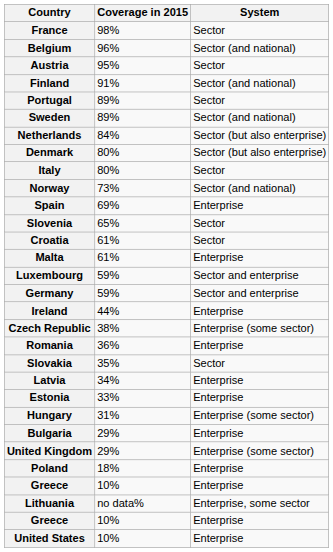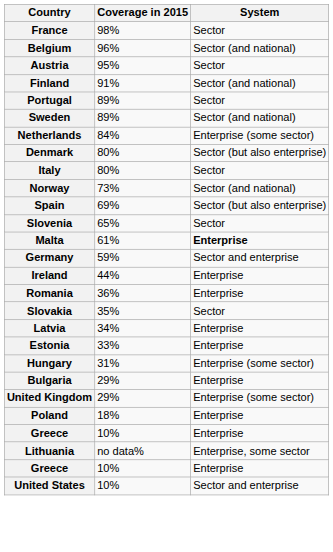 <table class="wikitable sortable" style=text-align: center">
 <tr>
 <th>Country</th>
 <th>Coverage in 2015</th>
 <th>System</th>
 </tr>
 <tr>
 <th scope=row>France</th>
 <td>98%</td>
 <td>Sector</td>
 </tr>
 <tr>
 <th scope=row>Belgium</th>
 <td>96%</td>
 <td>Sector (and national)</td>
 </tr>
 <tr>
 <th scope=row>Austria</th>
 <td>95%</td>
 <td>Sector</td>
 </tr>
 <tr>
 <th scope=row>Finland</th>
 <td>91%</td>
 <td>Sector (and national)</td>
 </tr>
 <tr>
 <th scope=row>Portugal</th>
 <td>89%</td>
 <td>Sector</td>
 </tr>
 <tr>
 <th scope=row>Sweden</th>
 <td>89%</td>
 <td>Sector (and national)</td>
 </tr>
 <tr>
 <th scope=row>Netherlands</th>
 <td>84%</td>
-<td>Sector (but also enterprise)</td>
+<td>Enterprise (some sector)</td>
 </tr>
 <tr>
 <th scope=row>Denmark</th>
 <td>80%</td>
 <td>Sector (but also enterprise)</td>
 </tr>
 <tr>
 <th scope=row>Italy</th>
 <td>80%</td>
 <td>Sector</td>
 </tr>
 <tr>
 <th scope=row>Norway</th>
 <td>73%</td>
 <td>Sector (and national)</td>
 </tr>
 <tr>
 <th scope=row>Spain</th>
 <td>69%</td>
-<td>Enterprise</td>
+<td>Sector (but also enterprise)</td>
 </tr>
 <tr>
 <th scope=row>Slovenia</th>
 <td>65%</td>
 <td>Sector</td>
 </tr>
 <tr>
-<th scope=row>Croatia</th>
-<td>61%</td>
-<td>Sector</td>
-</tr>
-<tr>
 <th scope=row>Malta</th>
 <td>61%</td>
-<td>Enterprise</td>
-</tr>
-<tr>
-<th scope=row>Luxembourg</th>
-<td>59%</td>
-<td>Sector and enterprise</td>
+<td><strong>Enterprise</strong></td>
 </tr>
 <tr>
 <th scope=row>Germany</th>
 <td>59%</td>
 <td>Sector and enterprise</td>
 </tr>
 <tr>
 <th scope=row>Ireland</th>
 <td>44%</td>
 <td>Enterprise</td>
-</tr>
-<tr>
-<th scope=row>Czech Republic</th>
-<td>38%</td>
-<td>Enterprise (some sector)</td>
 </tr>
 <tr>
 <th scope=row>Romania</th>
 <td>36%</td>
 <td>Enterprise</td>
 </tr>
 <tr>
 <th scope=row>Slovakia</th>
 <td>35%</td>
 <td>Sector</td>
 </tr>
 <tr>
 <th scope=row>Latvia</th>
 <td>34%</td>
 <td>Enterprise</td>
 </tr>
 <tr>
 <th scope=row>Estonia</th>
 <td>33%</td>
 <td>Enterprise</td>
 </tr>
 <tr>
 <th scope=row>Hungary</th>
 <td>31%</td>
 <td>Enterprise (some sector)</td>
 </tr>
 <tr>
 <th scope=row>Bulgaria</th>
 <td>29%</td>
 <td>Enterprise</td>
 </tr>
 <tr>
 <th scope=row>United Kingdom</th>
 <td>29%</td>
 <td>Enterprise (some sector)</td>
 </tr>
 <tr>
 <th scope=row>Poland</th>
 <td>18%</td>
 <td>Enterprise</td>
 </tr>
 <tr>
 <th scope=row>Greece</th>
 <td>10%</td>
 <td>Enterprise</td>
 </tr>
 <tr>
 <th scope=row>Lithuania</th>
 <td>no data%</td>
 <td>Enterprise, some sector</td>
 </tr>
 <tr>
 <th scope=row>Greece</th>
 <td>10%</td>
 <td>Enterprise</td>
 </tr>
 <tr>
 <th scope=row>United States</th>
 <td>10%</td>
-<td>Enterprise</td>
+<td>Sector and enterprise</td>
 </tr>
 </table>
